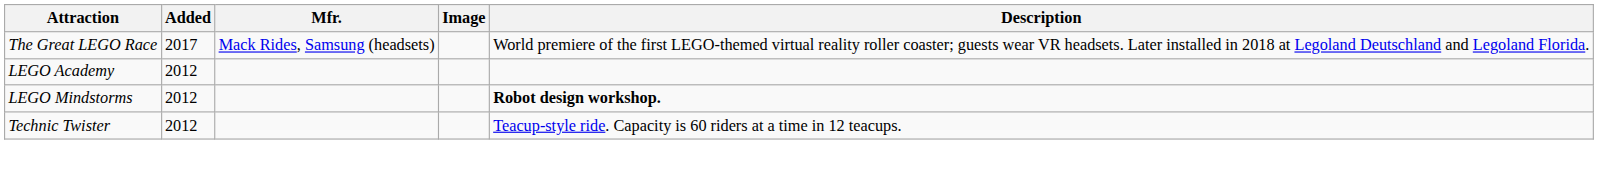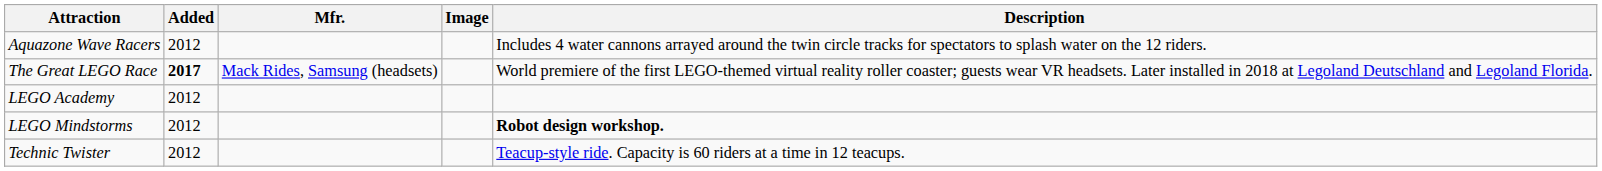 <table class="wikitable sortable" style="font-size:90%;">
 <tr>
 <th scope="col">Attraction</th>
 <th scope="col">Added</th>
 <th scope="col">Mfr.</th>
 <th scope="col" class="unsortable">Image</th>
 <th scope="col" class="unsortable">Description</th>
 </tr>
 <tr>
+<td><em>Aquazone Wave Racers</em></td>
+<td>2012</td>
+<td></td>
+<td style="text-align:center;"></td>
+<td>Includes 4 water cannons arrayed around the twin circle tracks for spectators to splash water on the 12 riders.</td>
+</tr>
+<tr>
 <td data-sort-value="Great LEGO Race"><em>The Great LEGO Race</em></td>
-<td>2017</td>
+<td><strong>2017</strong></td>
 <td><a href='#'>Mack Rides</a>, <a href='#'>Samsung</a> (headsets)</td>
 <td style="text-align:center;"></td>
 <td>World premiere of the first LEGO-themed virtual reality roller coaster; guests wear VR headsets. Later installed in 2018 at <a href='#'>Legoland Deutschland</a> and <a href='#'>Legoland Florida</a>.</td>
 </tr>
 <tr>
 <td><em>LEGO Academy</em></td>
 <td>2012</td>
 <td></td>
 <td style="text-align:center;"></td>
 <td></td>
 </tr>
 <tr>
 <td><em>LEGO Mindstorms</em></td>
 <td>2012</td>
 <td></td>
 <td style="text-align:center;"></td>
 <td><strong>Robot design workshop.</strong></td>
 </tr>
 <tr>
 <td><em>Technic Twister</em></td>
 <td>2012</td>
 <td></td>
 <td style="text-align:center;"></td>
 <td><a href='#'>Teacup-style ride</a>. Capacity is 60 riders at a time in 12 teacups.</td>
 </tr>
 </table>
